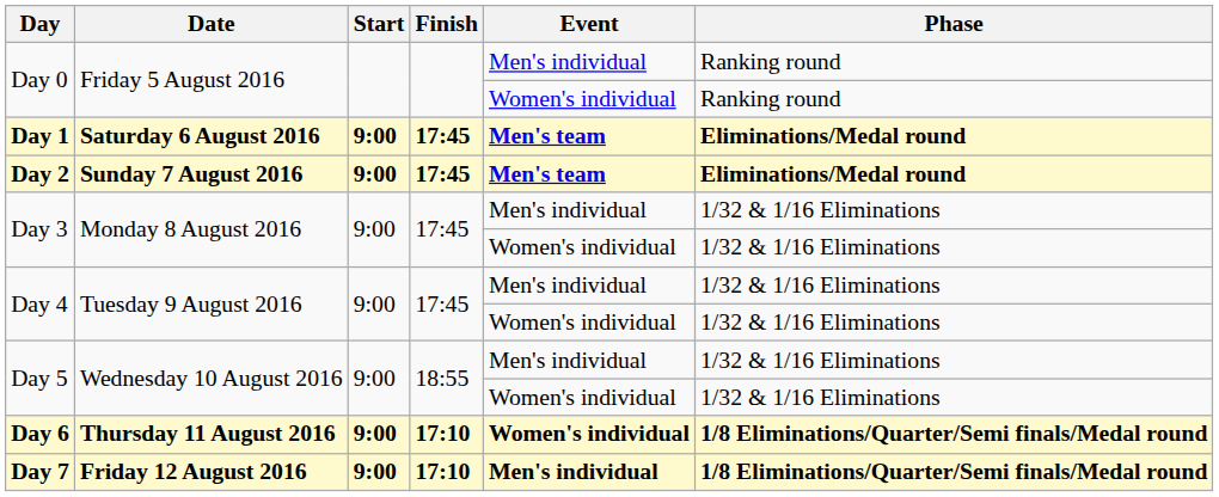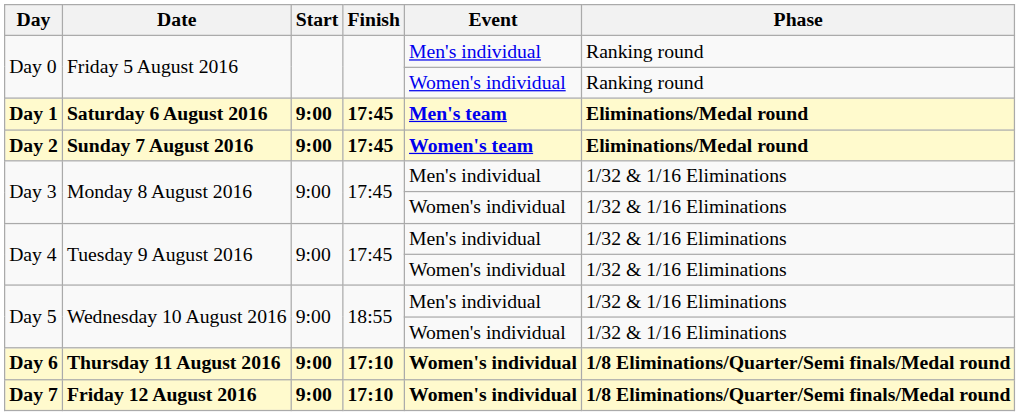 <table class=wikitable>
 <tr>
 <th>Day</th>
 <th>Date</th>
 <th>Start</th>
 <th>Finish</th>
 <th>Event</th>
 <th>Phase</th>
 </tr>
 <tr>
 <td rowspan=2>Day 0</td>
 <td rowspan=2>Friday 5 August 2016</td>
 <td rowspan=2></td>
 <td rowspan=2></td>
 <td><a href='#'>Men's individual</a></td>
 <td>Ranking round</td>
 </tr>
 <tr>
 <td><a href='#'>Women's individual</a></td>
 <td>Ranking round</td>
 </tr>
 <tr>
 <td style=background:lemonchiffon><strong>Day 1</strong></td>
 <td style=background:lemonchiffon><strong>Saturday 6 August 2016</strong></td>
 <td style=background:lemonchiffon><strong>9:00</strong></td>
 <td style=background:lemonchiffon><strong>17:45</strong></td>
 <td style=background:lemonchiffon><strong><a href='#'>Men's team</a></strong></td>
 <td style=background:lemonchiffon><strong>Eliminations/Medal round</strong></td>
 </tr>
 <tr>
 <td style=background:lemonchiffon><strong>Day 2</strong></td>
 <td style=background:lemonchiffon><strong>Sunday 7 August 2016</strong></td>
 <td style=background:lemonchiffon><strong>9:00</strong></td>
 <td style=background:lemonchiffon><strong>17:45</strong></td>
-<td style=background:lemonchiffon><strong><a href='#'>Men's team</a></strong></td>
+<td style=background:lemonchiffon><strong><a href='#'>Women's team</a></strong></td>
 <td style=background:lemonchiffon><strong>Eliminations/Medal round</strong></td>
 </tr>
 <tr>
 <td rowspan=2>Day 3</td>
 <td rowspan=2>Monday 8 August 2016</td>
 <td rowspan=2>9:00</td>
 <td rowspan=2>17:45</td>
 <td>Men's individual</td>
 <td>1/32 & 1/16 Eliminations</td>
 </tr>
 <tr>
 <td>Women's individual</td>
 <td>1/32 & 1/16 Eliminations</td>
 </tr>
 <tr>
 <td rowspan=2>Day 4</td>
 <td rowspan=2>Tuesday 9 August 2016</td>
 <td rowspan=2>9:00</td>
 <td rowspan=2>17:45</td>
 <td>Men's individual</td>
 <td>1/32 & 1/16 Eliminations</td>
 </tr>
 <tr>
 <td>Women's individual</td>
 <td>1/32 & 1/16 Eliminations</td>
 </tr>
 <tr>
 <td rowspan=2>Day 5</td>
 <td rowspan=2>Wednesday 10 August 2016</td>
 <td rowspan=2>9:00</td>
 <td rowspan=2>18:55</td>
 <td>Men's individual</td>
 <td>1/32 & 1/16 Eliminations</td>
 </tr>
 <tr>
 <td>Women's individual</td>
 <td>1/32 & 1/16 Eliminations</td>
 </tr>
 <tr>
 <td style=background:lemonchiffon><strong>Day 6</strong></td>
 <td style=background:lemonchiffon><strong>Thursday 11 August 2016</strong></td>
 <td style=background:lemonchiffon><strong>9:00</strong></td>
 <td style=background:lemonchiffon><strong>17:10</strong></td>
 <td style=background:lemonchiffon><strong>Women's individual</strong></td>
 <td style=background:lemonchiffon><strong>1/8 Eliminations/Quarter/Semi finals/Medal round</strong></td>
 </tr>
 <tr>
 <td style=background:lemonchiffon><strong>Day 7</strong></td>
 <td style=background:lemonchiffon><strong>Friday 12 August 2016</strong></td>
 <td style=background:lemonchiffon><strong>9:00</strong></td>
 <td style=background:lemonchiffon><strong>17:10</strong></td>
-<td style=background:lemonchiffon><strong>Men's individual</strong></td>
+<td style=background:lemonchiffon><strong>Women's individual</strong></td>
 <td style=background:lemonchiffon><strong>1/8 Eliminations/Quarter/Semi finals/Medal round</strong></td>
 </tr>
 </table>
